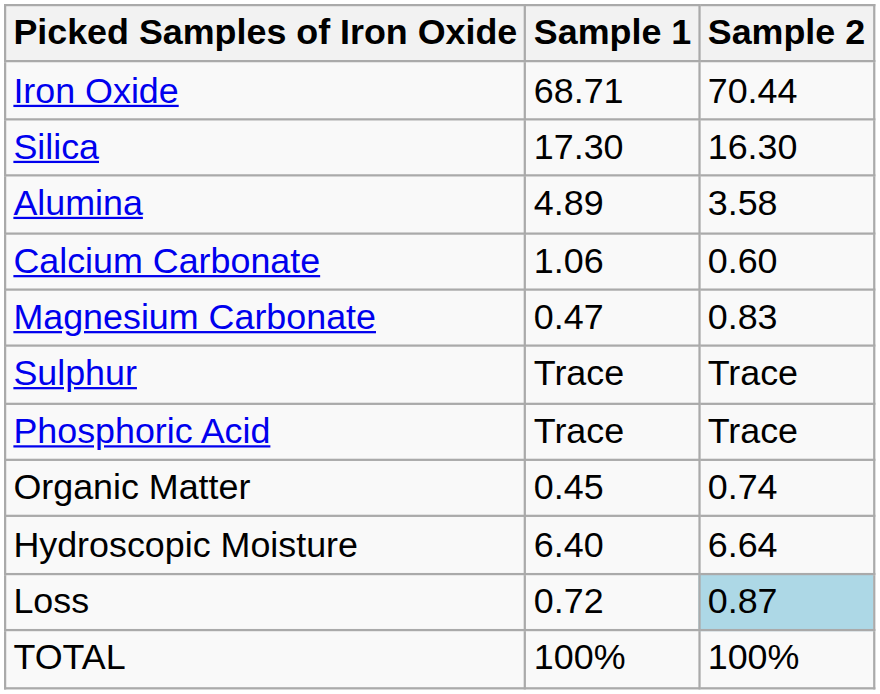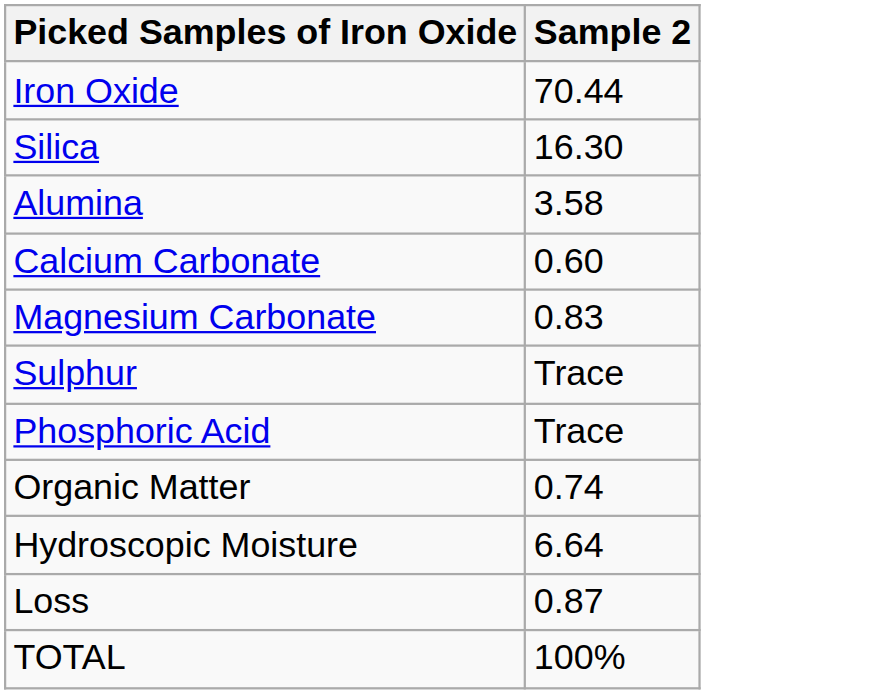 <table class="wikitable">
 <tr>
 <th>Picked Samples of Iron Oxide</th>
-<th>Sample 1</th>
 <th>Sample 2</th>
 </tr>
 <tr>
 <td><a href='#'>Iron Oxide</a></td>
-<td>68.71</td>
 <td>70.44</td>
 </tr>
 <tr>
 <td><a href='#'>Silica</a></td>
-<td>17.30</td>
 <td>16.30</td>
 </tr>
 <tr>
 <td><a href='#'>Alumina</a></td>
-<td>4.89</td>
 <td>3.58</td>
 </tr>
 <tr>
 <td><a href='#'>Calcium Carbonate</a></td>
-<td>1.06</td>
 <td>0.60</td>
 </tr>
 <tr>
 <td><a href='#'>Magnesium Carbonate</a></td>
-<td>0.47</td>
 <td>0.83</td>
 </tr>
 <tr>
 <td><a href='#'>Sulphur</a></td>
 <td>Trace</td>
-<td>Trace</td>
 </tr>
 <tr>
 <td><a href='#'>Phosphoric Acid</a></td>
 <td>Trace</td>
-<td>Trace</td>
 </tr>
 <tr>
 <td>Organic Matter</td>
-<td>0.45</td>
 <td>0.74</td>
 </tr>
 <tr>
 <td>Hydroscopic Moisture</td>
-<td>6.40</td>
 <td>6.64</td>
 </tr>
 <tr>
 <td>Loss</td>
-<td>0.72</td>
-<td style="background: lightblue;">0.87</td>
+<td>0.87</td>
 </tr>
 <tr>
 <td>TOTAL</td>
 <td>100%</td>
-<td>100%</td>
 </tr>
 </table>
